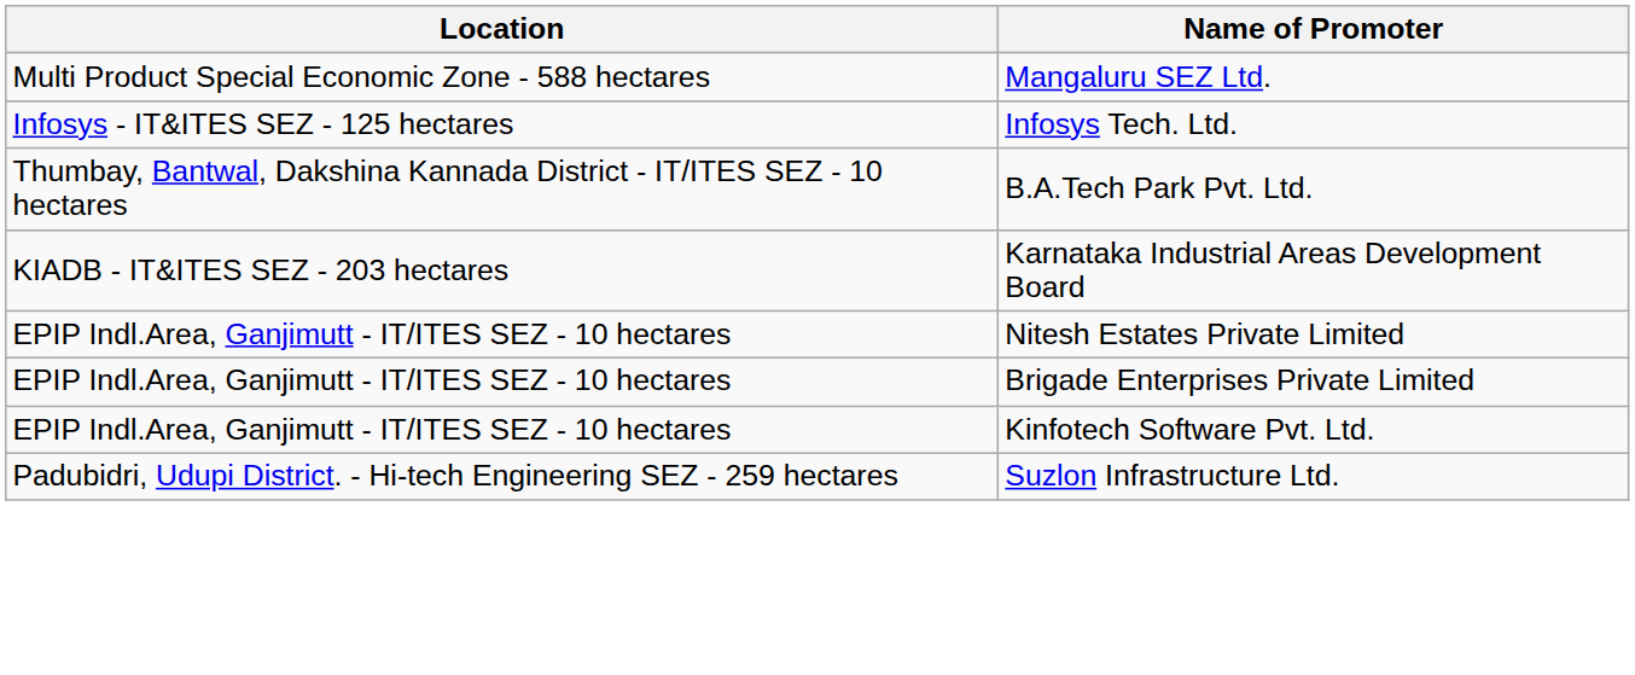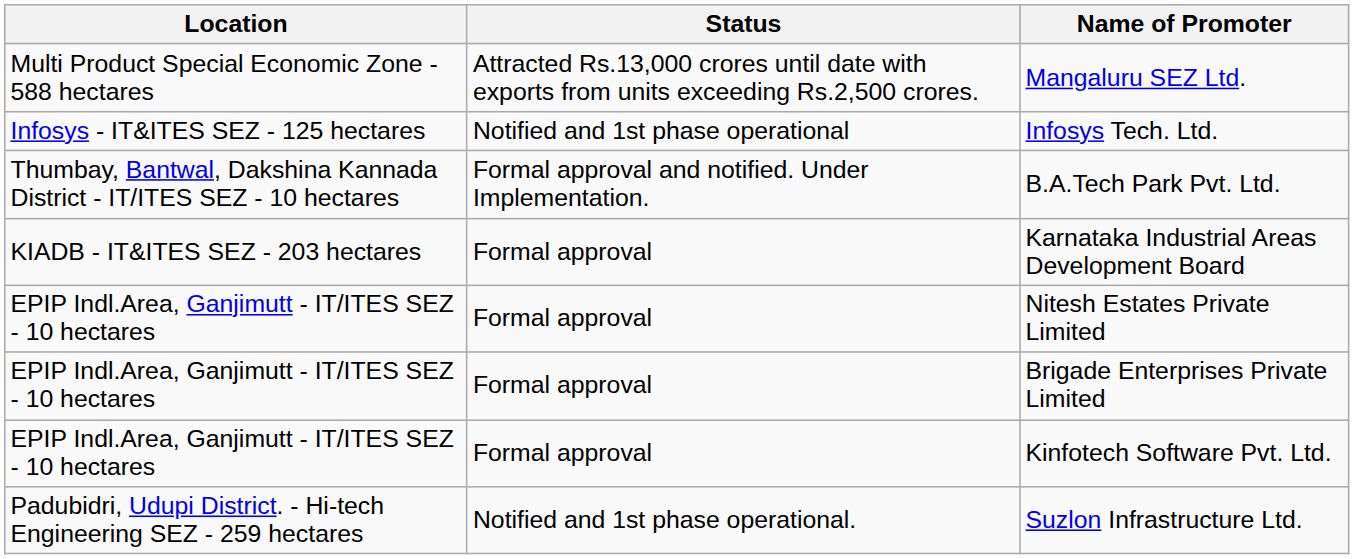 <table class="wikitable">
 <tr>
 <th>Location</th>
+<th>Status</th>
 <th>Name of Promoter</th>
 </tr>
 <tr>
 <td>Multi Product Special Economic Zone - 588 hectares</td>
+<td>Attracted Rs.13,000 crores until date with exports from units exceeding Rs.2,500 crores.</td>
 <td><a href='#'>Mangaluru SEZ Ltd</a>.</td>
 </tr>
 <tr>
 <td><a href='#'>Infosys</a> - IT&ITES SEZ - 125 hectares</td>
+<td>Notified and 1st phase operational</td>
 <td><a href='#'>Infosys</a> Tech. Ltd.</td>
 </tr>
 <tr>
 <td>Thumbay, <a href='#'>Bantwal</a>, Dakshina Kannada District - IT/ITES SEZ - 10 hectares</td>
+<td>Formal approval and notified. Under Implementation.</td>
 <td>B.A.Tech Park Pvt. Ltd.</td>
 </tr>
 <tr>
 <td>KIADB - IT&ITES SEZ - 203 hectares</td>
+<td>Formal approval</td>
 <td>Karnataka Industrial Areas Development Board</td>
 </tr>
 <tr>
 <td>EPIP Indl.Area, <a href='#'>Ganjimutt</a> - IT/ITES SEZ - 10 hectares</td>
+<td>Formal approval</td>
 <td Nitesh Shetty>Nitesh Estates Private Limited</td>
 </tr>
 <tr>
 <td>EPIP Indl.Area, Ganjimutt - IT/ITES SEZ - 10 hectares</td>
+<td>Formal approval</td>
 <td>Brigade Enterprises Private Limited</td>
 </tr>
 <tr>
 <td>EPIP Indl.Area, Ganjimutt - IT/ITES SEZ - 10 hectares</td>
+<td>Formal approval</td>
 <td>Kinfotech Software Pvt. Ltd.</td>
 </tr>
 <tr>
 <td>Padubidri, <a href='#'>Udupi District</a>. - Hi-tech Engineering SEZ - 259 hectares</td>
+<td>Notified and 1st phase operational.</td>
 <td><a href='#'>Suzlon</a> Infrastructure Ltd.</td>
 </tr>
 </table>
